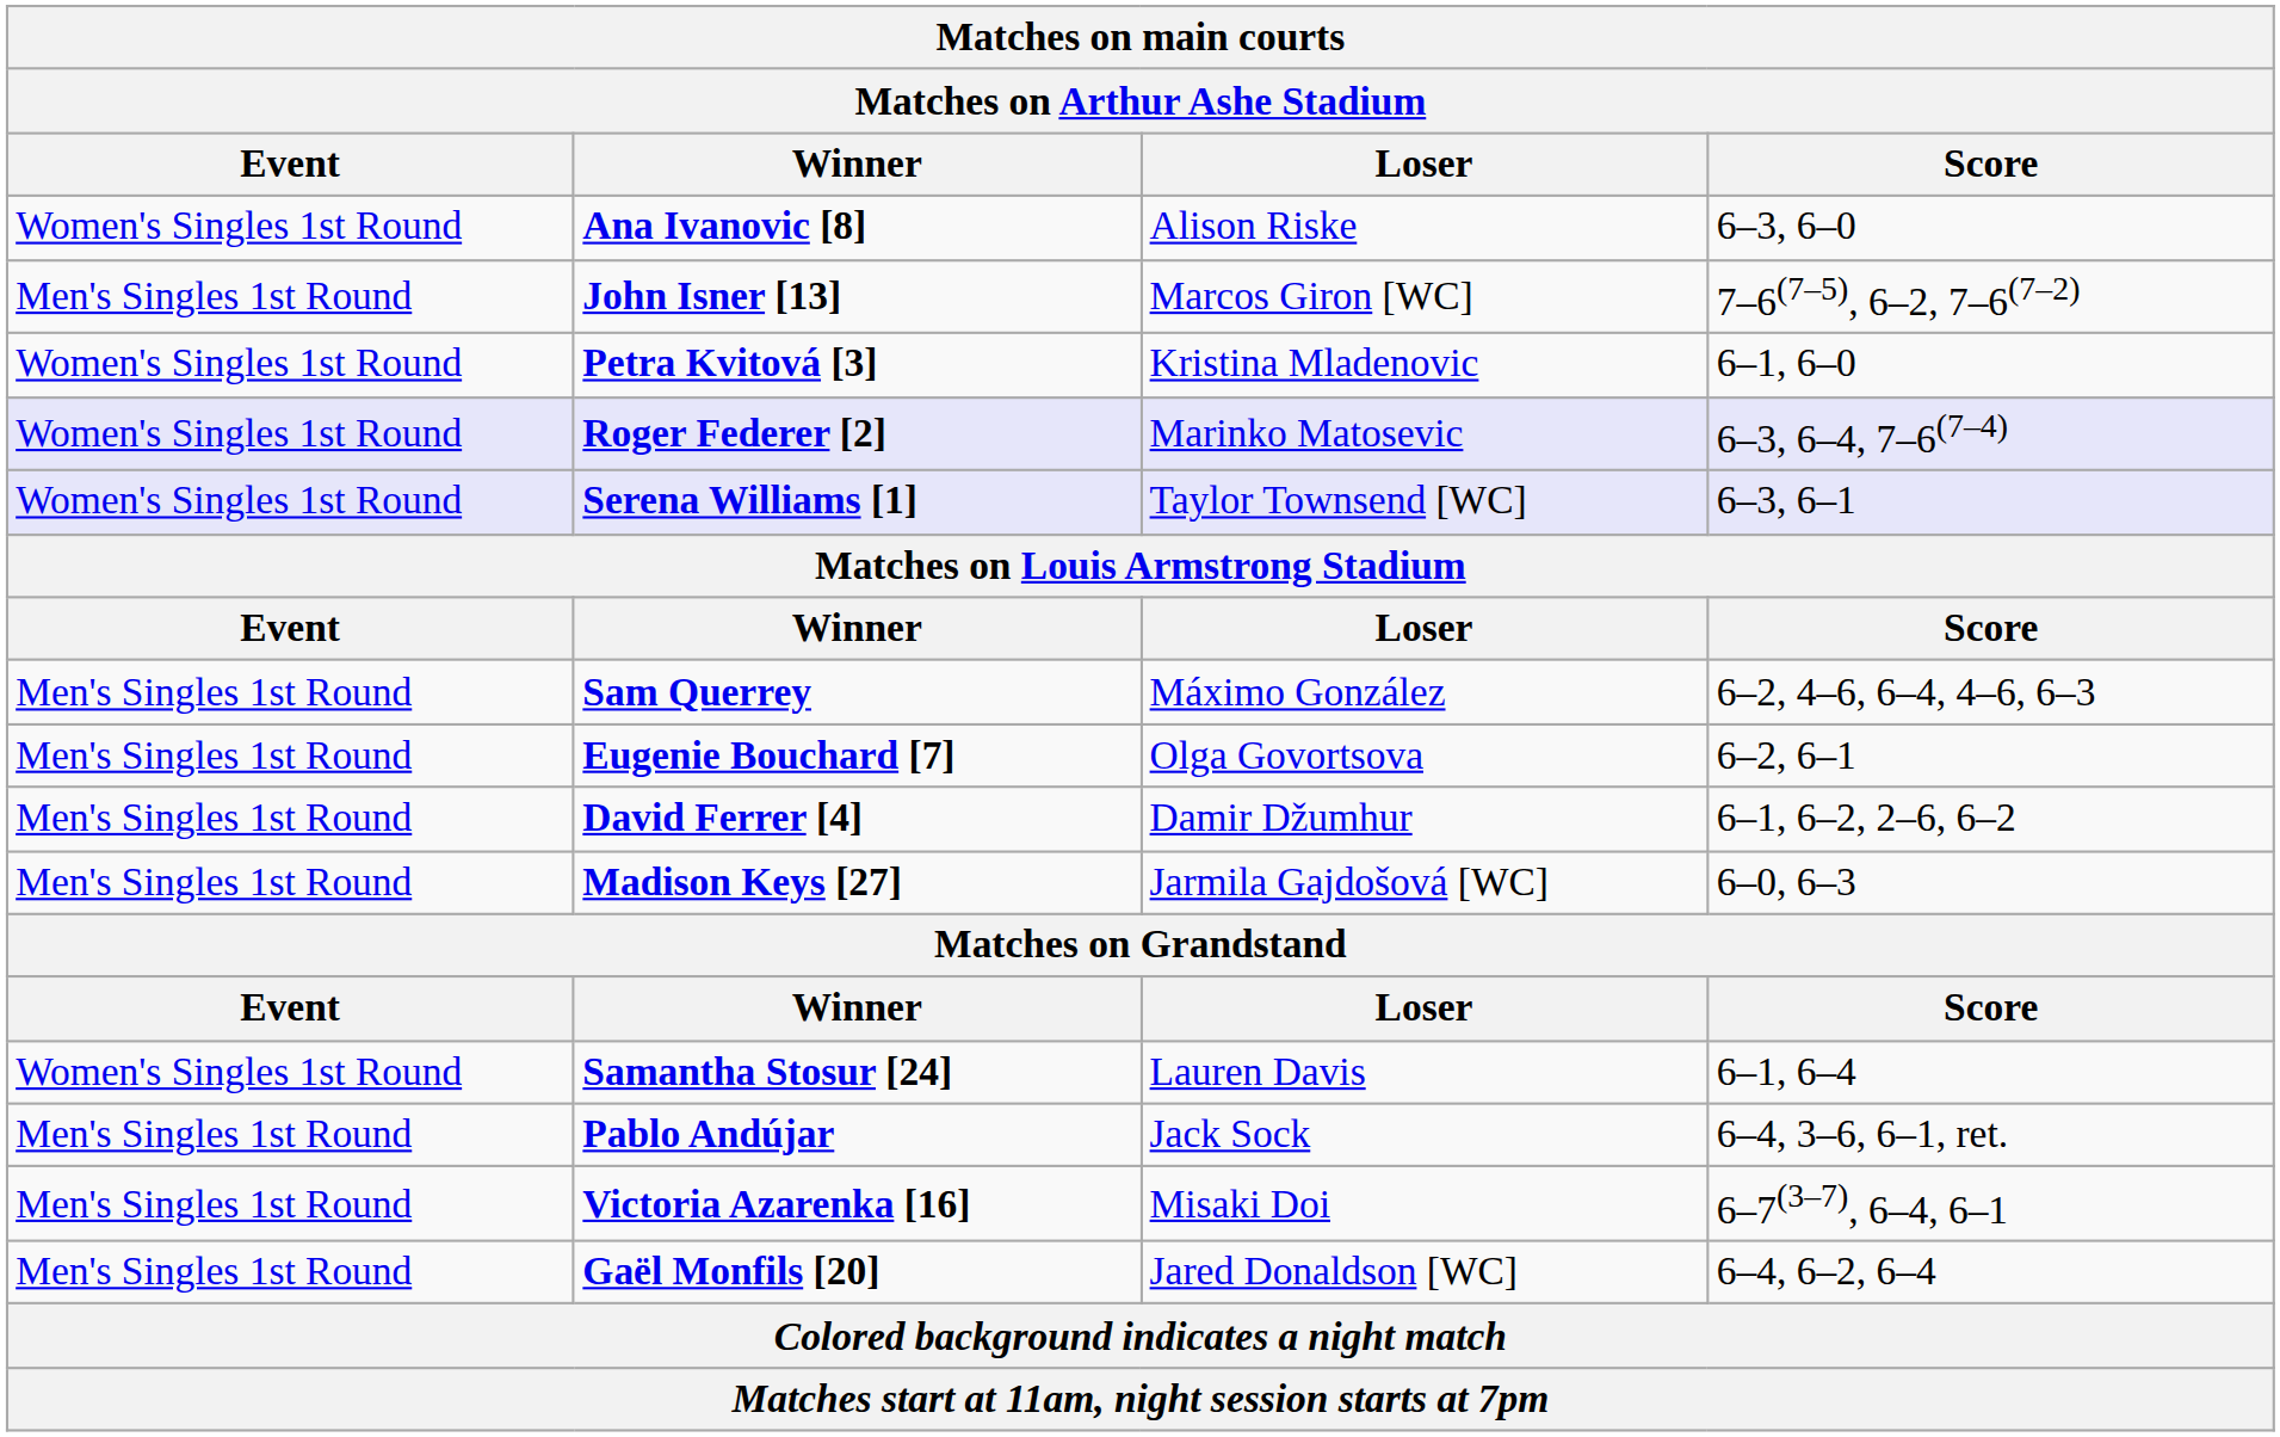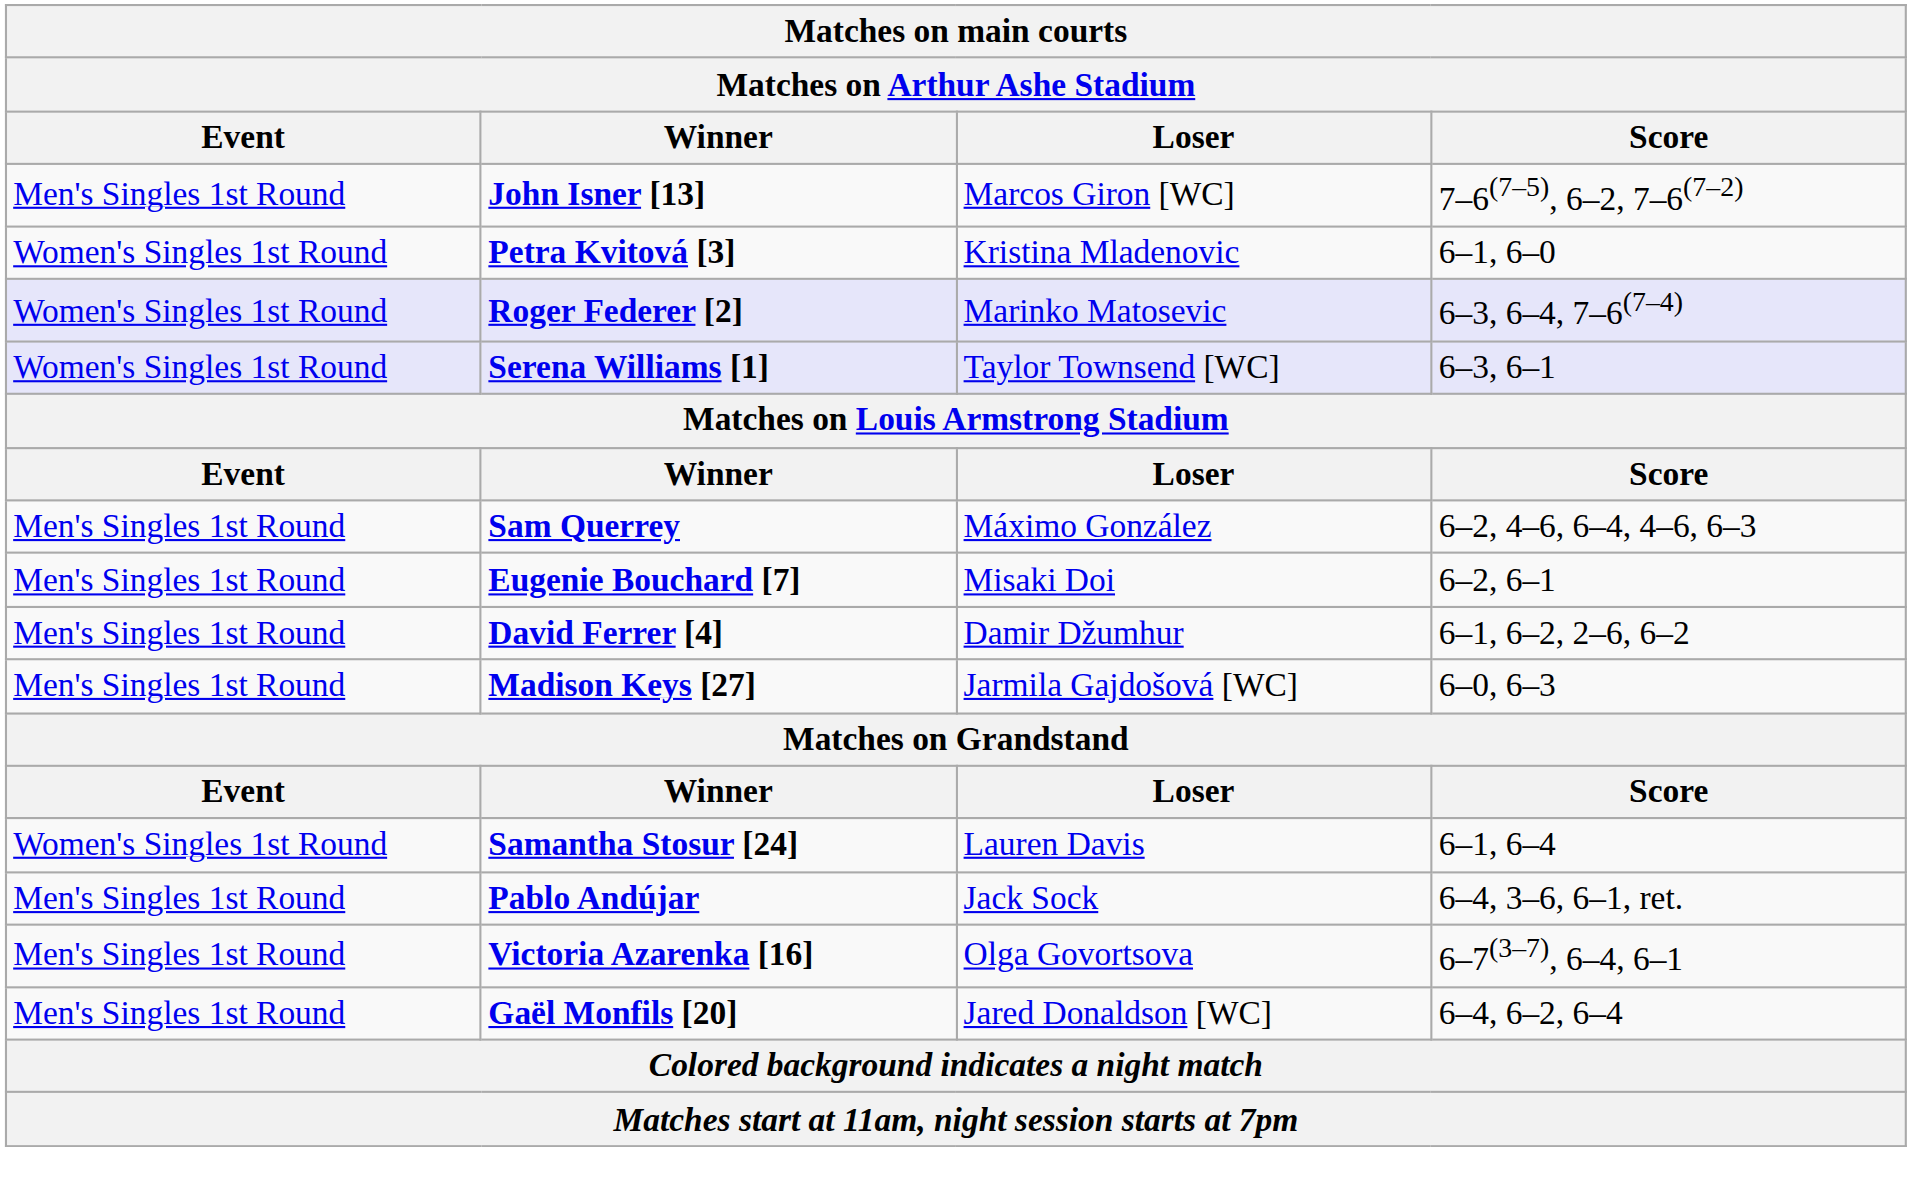 <table class="wikitable collapsible uncollapsed" style="margin:auto;">
 <tr>
 <th colspan="4" style="white-space:nowrap;">Matches on main courts</th>
 </tr>
 <tr>
 <th colspan="4"><strong>Matches on <a href='#'>Arthur Ashe Stadium</a></strong></th>
 </tr>
 <tr>
 <th width=220>Event</th>
 <th width=220>Winner</th>
 <th width=220>Loser</th>
 <th width=220>Score</th>
-</tr>
-<tr>
-<td><a href='#'>Women's Singles 1st Round</a></td>
-<td><strong> <a href='#'>Ana Ivanovic</a> [8]</strong></td>
-<td> <a href='#'>Alison Riske</a></td>
-<td>6–3, 6–0</td>
 </tr>
 <tr>
 <td><a href='#'>Men's Singles 1st Round</a></td>
 <td><strong> <a href='#'>John Isner</a> [13]</strong></td>
 <td> <a href='#'>Marcos Giron</a> [WC]</td>
 <td>7–6<sup>(7–5)</sup>, 6–2, 7–6<sup>(7–2)</sup></td>
 </tr>
 <tr>
 <td><a href='#'>Women's Singles 1st Round</a></td>
 <td><strong> <a href='#'>Petra Kvitová</a> [3]</strong></td>
 <td> <a href='#'>Kristina Mladenovic</a></td>
 <td>6–1, 6–0</td>
 </tr>
 <tr bgcolor=lavender>
 <td><a href='#'>Women's Singles 1st Round</a></td>
 <td><strong> <a href='#'>Roger Federer</a> [2]</strong></td>
 <td> <a href='#'>Marinko Matosevic</a></td>
 <td>6–3, 6–4, 7–6<sup>(7–4)</sup></td>
 </tr>
 <tr bgcolor=lavender>
 <td><a href='#'>Women's Singles 1st Round</a></td>
 <td><strong> <a href='#'>Serena Williams</a> [1]</strong></td>
 <td> <a href='#'>Taylor Townsend</a> [WC]</td>
 <td>6–3, 6–1</td>
 </tr>
 <tr>
 <th colspan="4"><strong>Matches on <a href='#'>Louis Armstrong Stadium</a></strong></th>
 </tr>
 <tr>
 <th width=220>Event</th>
 <th width=220>Winner</th>
 <th width=220>Loser</th>
 <th width=220>Score</th>
 </tr>
 <tr>
 <td><a href='#'>Men's Singles 1st Round</a></td>
 <td><strong> <a href='#'>Sam Querrey</a></strong></td>
 <td> <a href='#'>Máximo González</a></td>
 <td>6–2, 4–6, 6–4, 4–6, 6–3</td>
 </tr>
 <tr>
 <td><a href='#'>Men's Singles 1st Round</a></td>
 <td><strong> <a href='#'>Eugenie Bouchard</a> [7]</strong></td>
-<td> <a href='#'>Olga Govortsova</a></td>
+<td> <a href='#'>Misaki Doi</a></td>
 <td>6–2, 6–1</td>
 </tr>
 <tr>
 <td><a href='#'>Men's Singles 1st Round</a></td>
 <td><strong> <a href='#'>David Ferrer</a> [4]</strong></td>
 <td> <a href='#'>Damir Džumhur</a></td>
 <td>6–1, 6–2, 2–6, 6–2</td>
 </tr>
 <tr>
 <td><a href='#'>Men's Singles 1st Round</a></td>
 <td><strong> <a href='#'>Madison Keys</a> [27]</strong></td>
 <td> <a href='#'>Jarmila Gajdošová</a> [WC]</td>
 <td>6–0, 6–3</td>
 </tr>
 <tr>
 <th colspan="4"><strong>Matches on Grandstand</strong></th>
 </tr>
 <tr>
 <th width=220>Event</th>
 <th width=220>Winner</th>
 <th width=220>Loser</th>
 <th width=220>Score</th>
 </tr>
 <tr>
 <td><a href='#'>Women's Singles 1st Round</a></td>
 <td><strong> <a href='#'>Samantha Stosur</a> [24]</strong></td>
 <td> <a href='#'>Lauren Davis</a></td>
 <td>6–1, 6–4</td>
 </tr>
 <tr>
 <td><a href='#'>Men's Singles 1st Round</a></td>
 <td><strong> <a href='#'>Pablo Andújar</a></strong></td>
 <td> <a href='#'>Jack Sock</a></td>
 <td>6–4, 3–6, 6–1, ret.</td>
 </tr>
 <tr>
 <td><a href='#'>Men's Singles 1st Round</a></td>
 <td><strong> <a href='#'>Victoria Azarenka</a> [16]</strong></td>
-<td> <a href='#'>Misaki Doi</a></td>
+<td> <a href='#'>Olga Govortsova</a></td>
 <td>6–7<sup>(3–7)</sup>, 6–4, 6–1</td>
 </tr>
 <tr>
 <td><a href='#'>Men's Singles 1st Round</a></td>
 <td><strong> <a href='#'>Gaël Monfils</a> [20]</strong></td>
 <td> <a href='#'>Jared Donaldson</a> [WC]</td>
 <td>6–4, 6–2, 6–4</td>
 </tr>
 <tr>
 <th colspan=4><em>Colored background indicates a night match</em></th>
 </tr>
 <tr>
 <th colspan=4><em>Matches start at 11am, night session starts at 7pm</em></th>
 </tr>
 </table>
